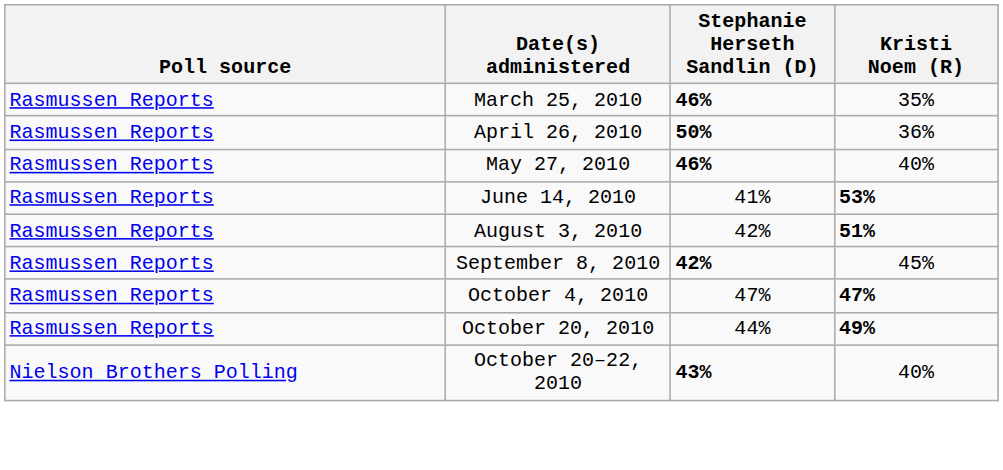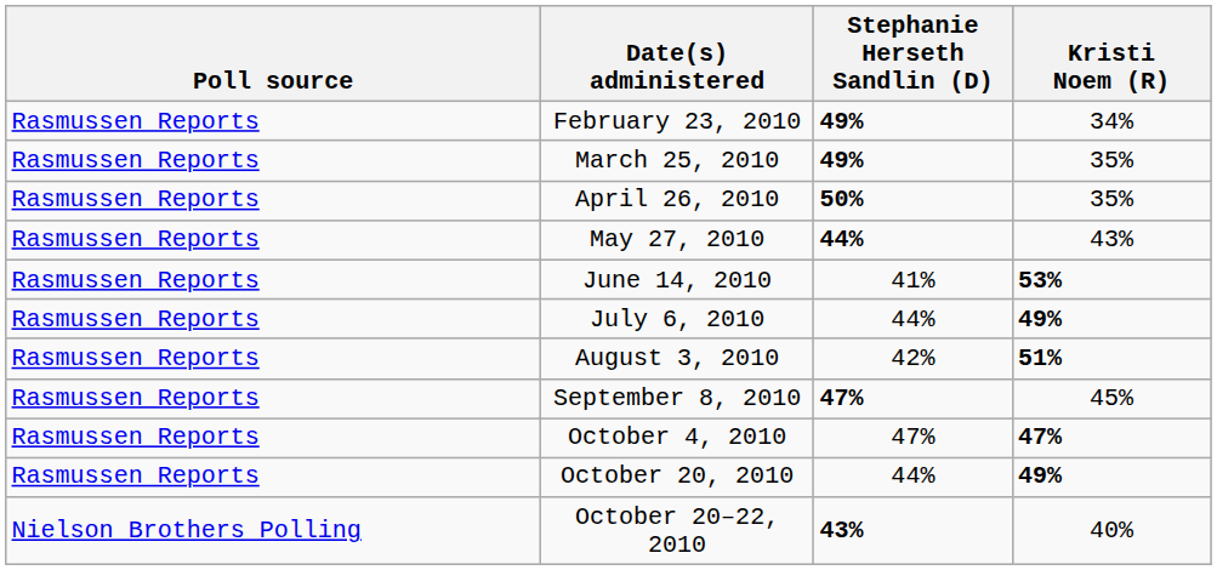 <table class="wikitable">
 <tr valign=bottom>
 <th style="width:280px;">Poll source</th>
 <th style="width:140px;">Date(s) administered</th>
 <th style="width:100px;">Stephanie<br>Herseth<br>Sandlin (D)</th>
 <th style="width:100px;">Kristi<br>Noem (R)</th>
 </tr>
 <tr>
 <td align=left><a href='#'>Rasmussen Reports</a></td>
+<td align=center>February 23, 2010</td>
+<td><strong>49%</strong></td>
+<td align=center>34%</td>
+</tr>
+<tr>
+<td align=left><a href='#'>Rasmussen Reports</a></td>
 <td align=center>March 25, 2010</td>
-<td><strong>46%</strong></td>
+<td><strong>49%</strong></td>
 <td align=center>35%</td>
 </tr>
 <tr>
 <td align=left><a href='#'>Rasmussen Reports</a></td>
 <td align=center>April 26, 2010</td>
 <td><strong>50%</strong></td>
-<td align=center>36%</td>
+<td align=center>35%</td>
 </tr>
 <tr>
 <td align=left><a href='#'>Rasmussen Reports</a></td>
 <td align=center>May 27, 2010</td>
-<td><strong>46%</strong></td>
-<td align=center>40%</td>
+<td><strong>44%</strong></td>
+<td align=center>43%</td>
 </tr>
 <tr>
 <td align=left><a href='#'>Rasmussen Reports</a></td>
 <td align=center>June 14, 2010</td>
 <td align=center>41%</td>
 <td><strong>53%</strong></td>
+</tr>
+<tr>
+<td align=left><a href='#'>Rasmussen Reports</a></td>
+<td align=center>July 6, 2010</td>
+<td align=center>44%</td>
+<td><strong>49%</strong></td>
 </tr>
 <tr>
 <td align=left><a href='#'>Rasmussen Reports</a></td>
 <td align=center>August 3, 2010</td>
 <td align=center>42%</td>
 <td><strong>51%</strong></td>
 </tr>
 <tr>
 <td align=left><a href='#'>Rasmussen Reports</a></td>
 <td align=center>September 8, 2010</td>
-<td><strong>42%</strong></td>
+<td><strong>47%</strong></td>
 <td align=center>45%</td>
 </tr>
 <tr>
 <td align=left><a href='#'>Rasmussen Reports</a></td>
 <td align=center>October 4, 2010</td>
 <td align=center>47%</td>
 <td><strong>47%</strong></td>
 </tr>
 <tr>
 <td align=left><a href='#'>Rasmussen Reports</a></td>
 <td align=center>October 20, 2010</td>
 <td align=center>44%</td>
 <td><strong>49%</strong></td>
 </tr>
 <tr>
 <td align=left><a href='#'>Nielson Brothers Polling</a></td>
 <td align=center>October 20–22, 2010</td>
 <td><strong>43%</strong></td>
 <td align=center>40%</td>
 </tr>
 </table>
